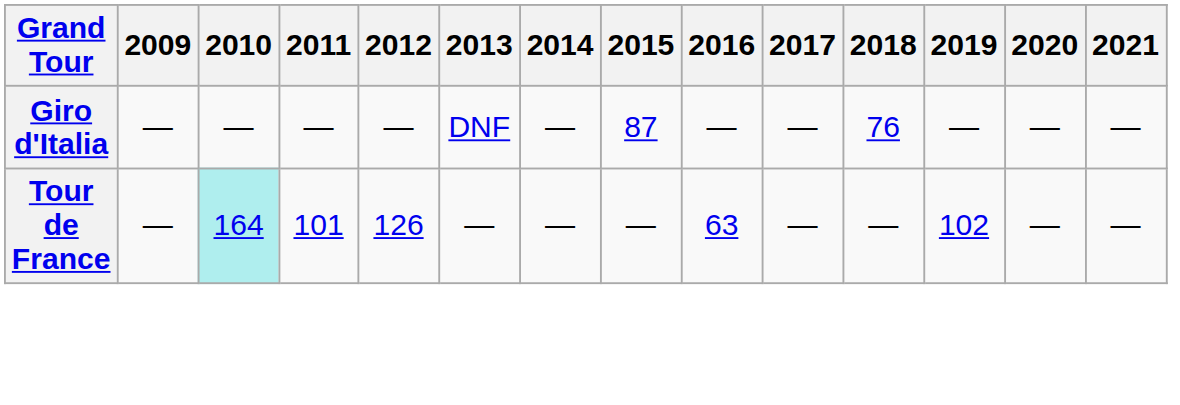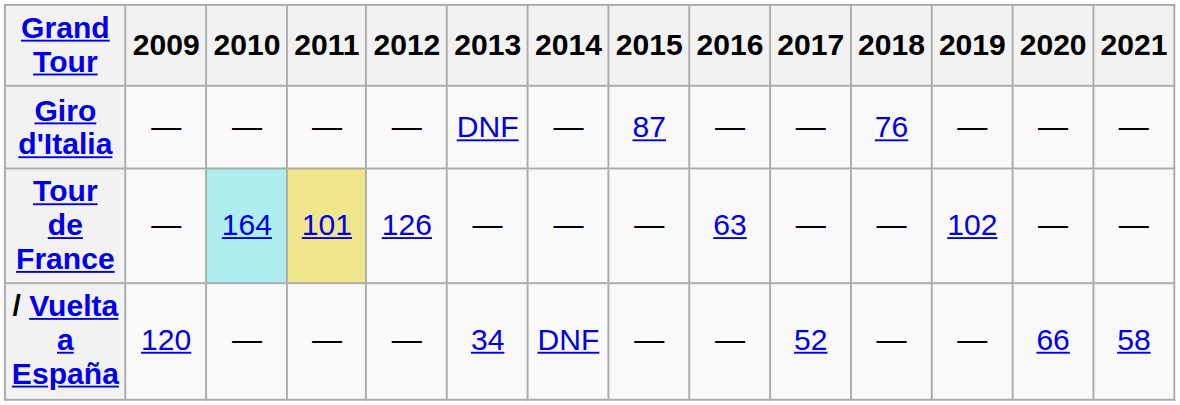 <table class="wikitable plainrowheaders">
 <tr>
 <th scope="col"><a href='#'>Grand Tour</a></th>
 <th scope="col">2009</th>
 <th scope="col">2010</th>
 <th scope="col">2011</th>
 <th scope="col">2012</th>
 <th scope="col">2013</th>
 <th scope="col">2014</th>
 <th scope="col">2015</th>
 <th scope="col">2016</th>
 <th scope="col">2017</th>
 <th scope="col">2018</th>
 <th scope="col">2019</th>
 <th scope="col">2020</th>
 <th scope="col">2021</th>
 </tr>
 <tr style="text-align:center;">
 <th scope="row"> <a href='#'>Giro d'Italia</a></th>
 <td>—</td>
 <td>—</td>
 <td>—</td>
 <td>—</td>
 <td><a href='#'>DNF</a></td>
 <td>—</td>
 <td><a href='#'>87</a></td>
 <td>—</td>
 <td>—</td>
 <td><a href='#'>76</a></td>
 <td>—</td>
 <td>—</td>
 <td>—</td>
 </tr>
 <tr style="text-align:center;">
 <th scope="row"> <a href='#'>Tour de France</a></th>
 <td>—</td>
 <td style="background: paleturquoise;"><a href='#'>164</a></td>
-<td><a href='#'>101</a></td>
+<td style="background: khaki;"><a href='#'>101</a></td>
 <td><a href='#'>126</a></td>
 <td>—</td>
 <td>—</td>
 <td>—</td>
 <td><a href='#'>63</a></td>
 <td>—</td>
 <td>—</td>
 <td><a href='#'>102</a></td>
 <td>—</td>
 <td>—</td>
 </tr>
+<tr style="text-align:center;">
+<th scope="row">/ <a href='#'>Vuelta a España</a></th>
+<td><a href='#'>120</a></td>
+<td>—</td>
+<td>—</td>
+<td>—</td>
+<td><a href='#'>34</a></td>
+<td><a href='#'>DNF</a></td>
+<td>—</td>
+<td>—</td>
+<td><a href='#'>52</a></td>
+<td>—</td>
+<td>—</td>
+<td><a href='#'>66</a></td>
+<td><a href='#'>58</a></td>
+</tr>
 </table>
